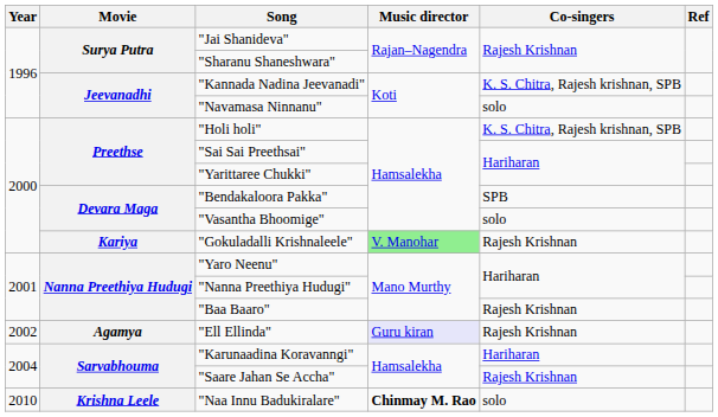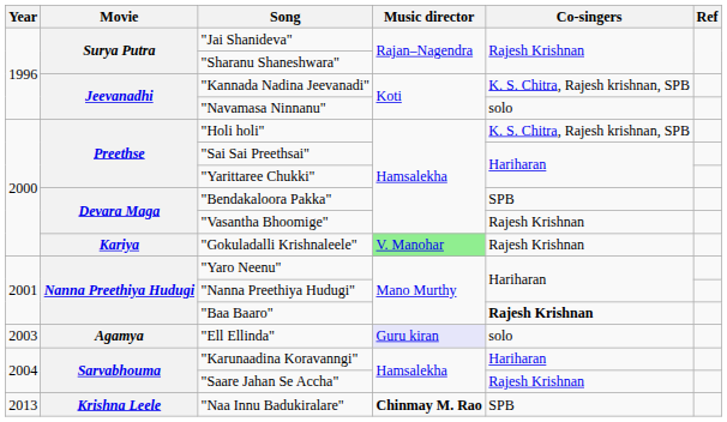 <table class="wikitable">
 <tr>
 <th>Year</th>
 <th>Movie</th>
 <th>Song</th>
 <th>Music director</th>
 <th>Co-singers</th>
 <th>Ref</th>
 </tr>
 <tr>
 <td rowspan="4">1996</td>
 <th rowspan="2"><em>Surya Putra</em></th>
 <td>"Jai Shanideva"</td>
 <td rowspan="2"><a href='#'>Rajan–Nagendra</a></td>
 <td rowspan="2"><a href='#'>Rajesh Krishnan</a></td>
 <td rowspan="2"></td>
 </tr>
 <tr>
 <td>"Sharanu Shaneshwara"</td>
 </tr>
 <tr>
 <th rowspan="2"><em><a href='#'>Jeevanadhi</a></em></th>
 <td>"Kannada Nadina Jeevanadi"</td>
 <td rowspan="2"><a href='#'>Koti</a></td>
 <td><a href='#'>K. S. Chitra</a>, Rajesh krishnan, SPB</td>
 <td></td>
 </tr>
 <tr>
 <td>"Navamasa Ninnanu"</td>
 <td>solo</td>
 <td></td>
 </tr>
 <tr>
 <td rowspan="6">2000</td>
 <th rowspan="3"><em><a href='#'>Preethse</a></em></th>
 <td>"Holi holi"</td>
 <td rowspan="5"><a href='#'>Hamsalekha</a></td>
 <td><a href='#'>K. S. Chitra</a>, Rajesh krishnan, SPB</td>
 <td></td>
 </tr>
 <tr>
 <td>"Sai Sai Preethsai"</td>
 <td rowspan="2"><a href='#'>Hariharan</a></td>
 <td></td>
 </tr>
 <tr>
 <td>"Yarittaree Chukki"</td>
 <td></td>
 </tr>
 <tr>
 <th rowspan="2"><em><a href='#'>Devara Maga</a></em></th>
 <td>"Bendakaloora Pakka"</td>
 <td>SPB</td>
 <td></td>
 </tr>
 <tr>
 <td>"Vasantha Bhoomige"</td>
-<td>solo</td>
+<td>Rajesh Krishnan</td>
 <td></td>
 </tr>
 <tr>
 <th><em><a href='#'>Kariya</a></em></th>
 <td>"Gokuladalli Krishnaleele"</td>
 <td style="background: lightgreen;"><a href='#'>V. Manohar</a></td>
 <td>Rajesh Krishnan</td>
 <td></td>
 </tr>
 <tr>
 <td rowspan="3">2001</td>
 <th rowspan="3"><em><a href='#'>Nanna Preethiya Hudugi</a></em></th>
 <td>"Yaro Neenu"</td>
 <td rowspan="3"><a href='#'>Mano Murthy</a></td>
 <td rowspan="2">Hariharan</td>
 <td></td>
 </tr>
 <tr>
 <td>"Nanna Preethiya Hudugi"</td>
 <td></td>
 </tr>
 <tr>
 <td>"Baa Baaro"</td>
-<td>Rajesh Krishnan</td>
+<td><strong>Rajesh Krishnan</strong></td>
 <td></td>
 </tr>
 <tr>
-<td>2002</td>
+<td>2003</td>
 <th><em>Agamya</em></th>
 <td>"Ell Ellinda"</td>
 <td style="background: lavender;"><a href='#'>Guru kiran</a></td>
-<td>Rajesh Krishnan</td>
+<td>solo</td>
 <td></td>
 </tr>
 <tr>
 <td rowspan="2">2004</td>
 <th rowspan="2"><em><a href='#'>Sarvabhouma</a></em></th>
 <td>"Karunaadina Koravanngi"</td>
 <td rowspan="2"><a href='#'>Hamsalekha</a></td>
 <td><a href='#'>Hariharan</a></td>
 <td></td>
 </tr>
 <tr>
 <td>"Saare Jahan Se Accha"</td>
 <td><a href='#'>Rajesh Krishnan</a></td>
 <td></td>
 </tr>
 <tr>
-<td>2010</td>
+<td>2013</td>
 <th><em><a href='#'>Krishna Leele</a></em></th>
 <td>"Naa Innu Badukiralare"</td>
 <td><strong>Chinmay M. Rao</strong></td>
-<td>solo</td>
+<td>SPB</td>
 <td></td>
 </tr>
 </table>
